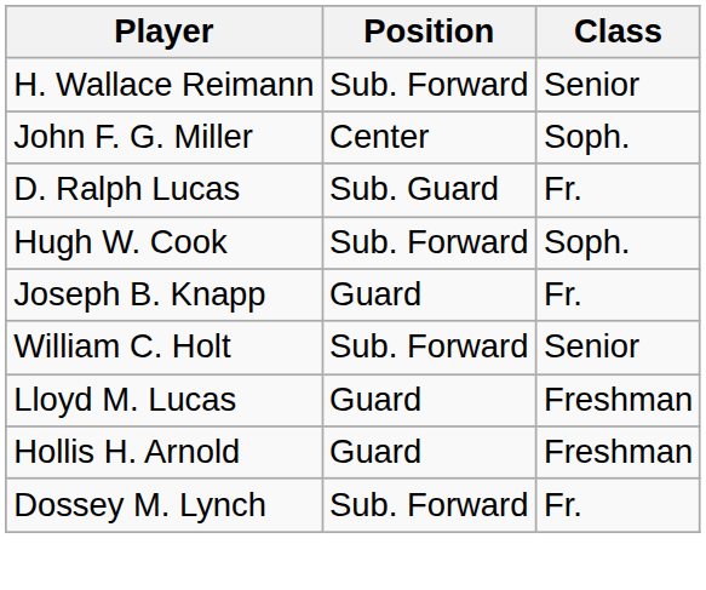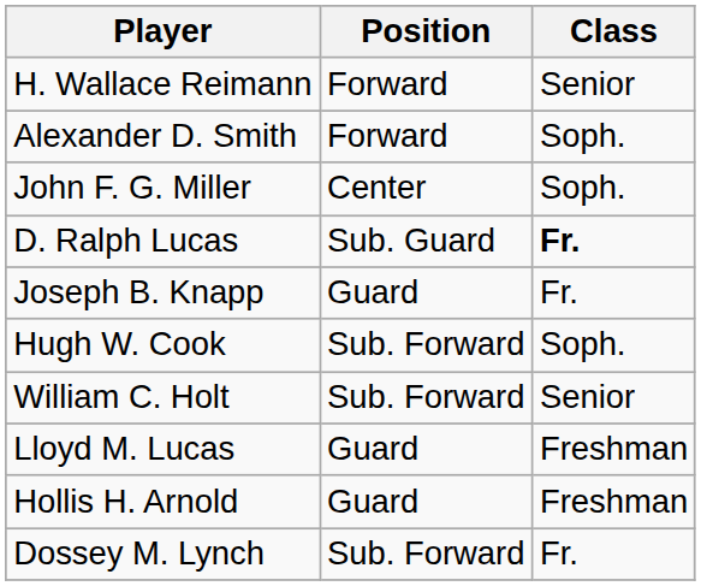 <table class="wikitable sortable">
 <tr>
 <th>Player</th>
 <th>Position</th>
 <th>Class</th>
 </tr>
 <tr>
 <td>H. Wallace Reimann</td>
-<td>Sub. Forward</td>
+<td>Forward</td>
 <td>Senior</td>
+</tr>
+<tr>
+<td>Alexander D. Smith</td>
+<td>Forward</td>
+<td>Soph.</td>
 </tr>
 <tr>
 <td>John F. G. Miller</td>
 <td>Center</td>
 <td>Soph.</td>
 </tr>
 <tr>
 <td>D. Ralph Lucas</td>
 <td>Sub. Guard</td>
+<td><strong>Fr.</strong></td>
+</tr>
+<tr>
+<td>Joseph B. Knapp</td>
+<td>Guard</td>
 <td>Fr.</td>
 </tr>
 <tr>
 <td>Hugh W. Cook</td>
 <td>Sub. Forward</td>
 <td>Soph.</td>
-</tr>
-<tr>
-<td>Joseph B. Knapp</td>
-<td>Guard</td>
-<td>Fr.</td>
 </tr>
 <tr>
 <td>William C. Holt</td>
 <td>Sub. Forward</td>
 <td>Senior</td>
 </tr>
 <tr>
 <td>Lloyd M. Lucas</td>
 <td>Guard</td>
 <td>Freshman</td>
 </tr>
 <tr>
 <td>Hollis H. Arnold</td>
 <td>Guard</td>
 <td>Freshman</td>
 </tr>
 <tr>
 <td>Dossey M. Lynch</td>
 <td>Sub. Forward</td>
 <td>Fr.</td>
 </tr>
 </table>
